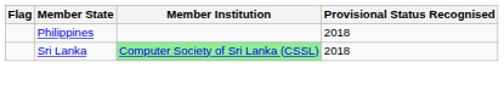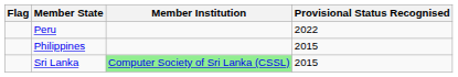 <table class="wikitable sortable">
 <tr>
 <th class="unsortable">Flag</th>
 <th>Member State</th>
 <th>Member Institution</th>
 <th>Provisional Status Recognised</th>
 </tr>
 <tr>
 <td></td>
+<td><a href='#'>Peru</a></td>
+<td></td>
+<td>2022</td>
+</tr>
+<tr>
+<td></td>
 <td><a href='#'>Philippines</a></td>
 <td></td>
-<td>2018</td>
+<td>2015</td>
 </tr>
 <tr>
 <td></td>
 <td><a href='#'>Sri Lanka</a></td>
 <td style="background: lightgreen;"><a href='#'>Computer Society of Sri Lanka (CSSL)</a></td>
-<td>2018</td>
+<td>2015</td>
 </tr>
 </table>
